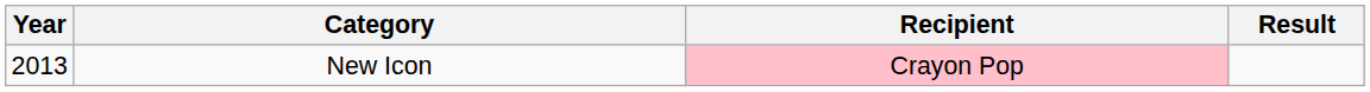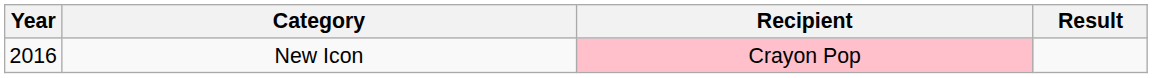 <table class="wikitable" style="text-align:center">
 <tr>
 <th width="5%">Year</th>
 <th width="45%">Category</th>
 <th width="40%">Recipient</th>
 <th width="10%">Result</th>
 </tr>
 <tr>
-<td>2013</td>
+<td>2016</td>
 <td>New Icon</td>
 <td style="background: pink;">Crayon Pop</td>
 <td></td>
 </tr>
 </table>
